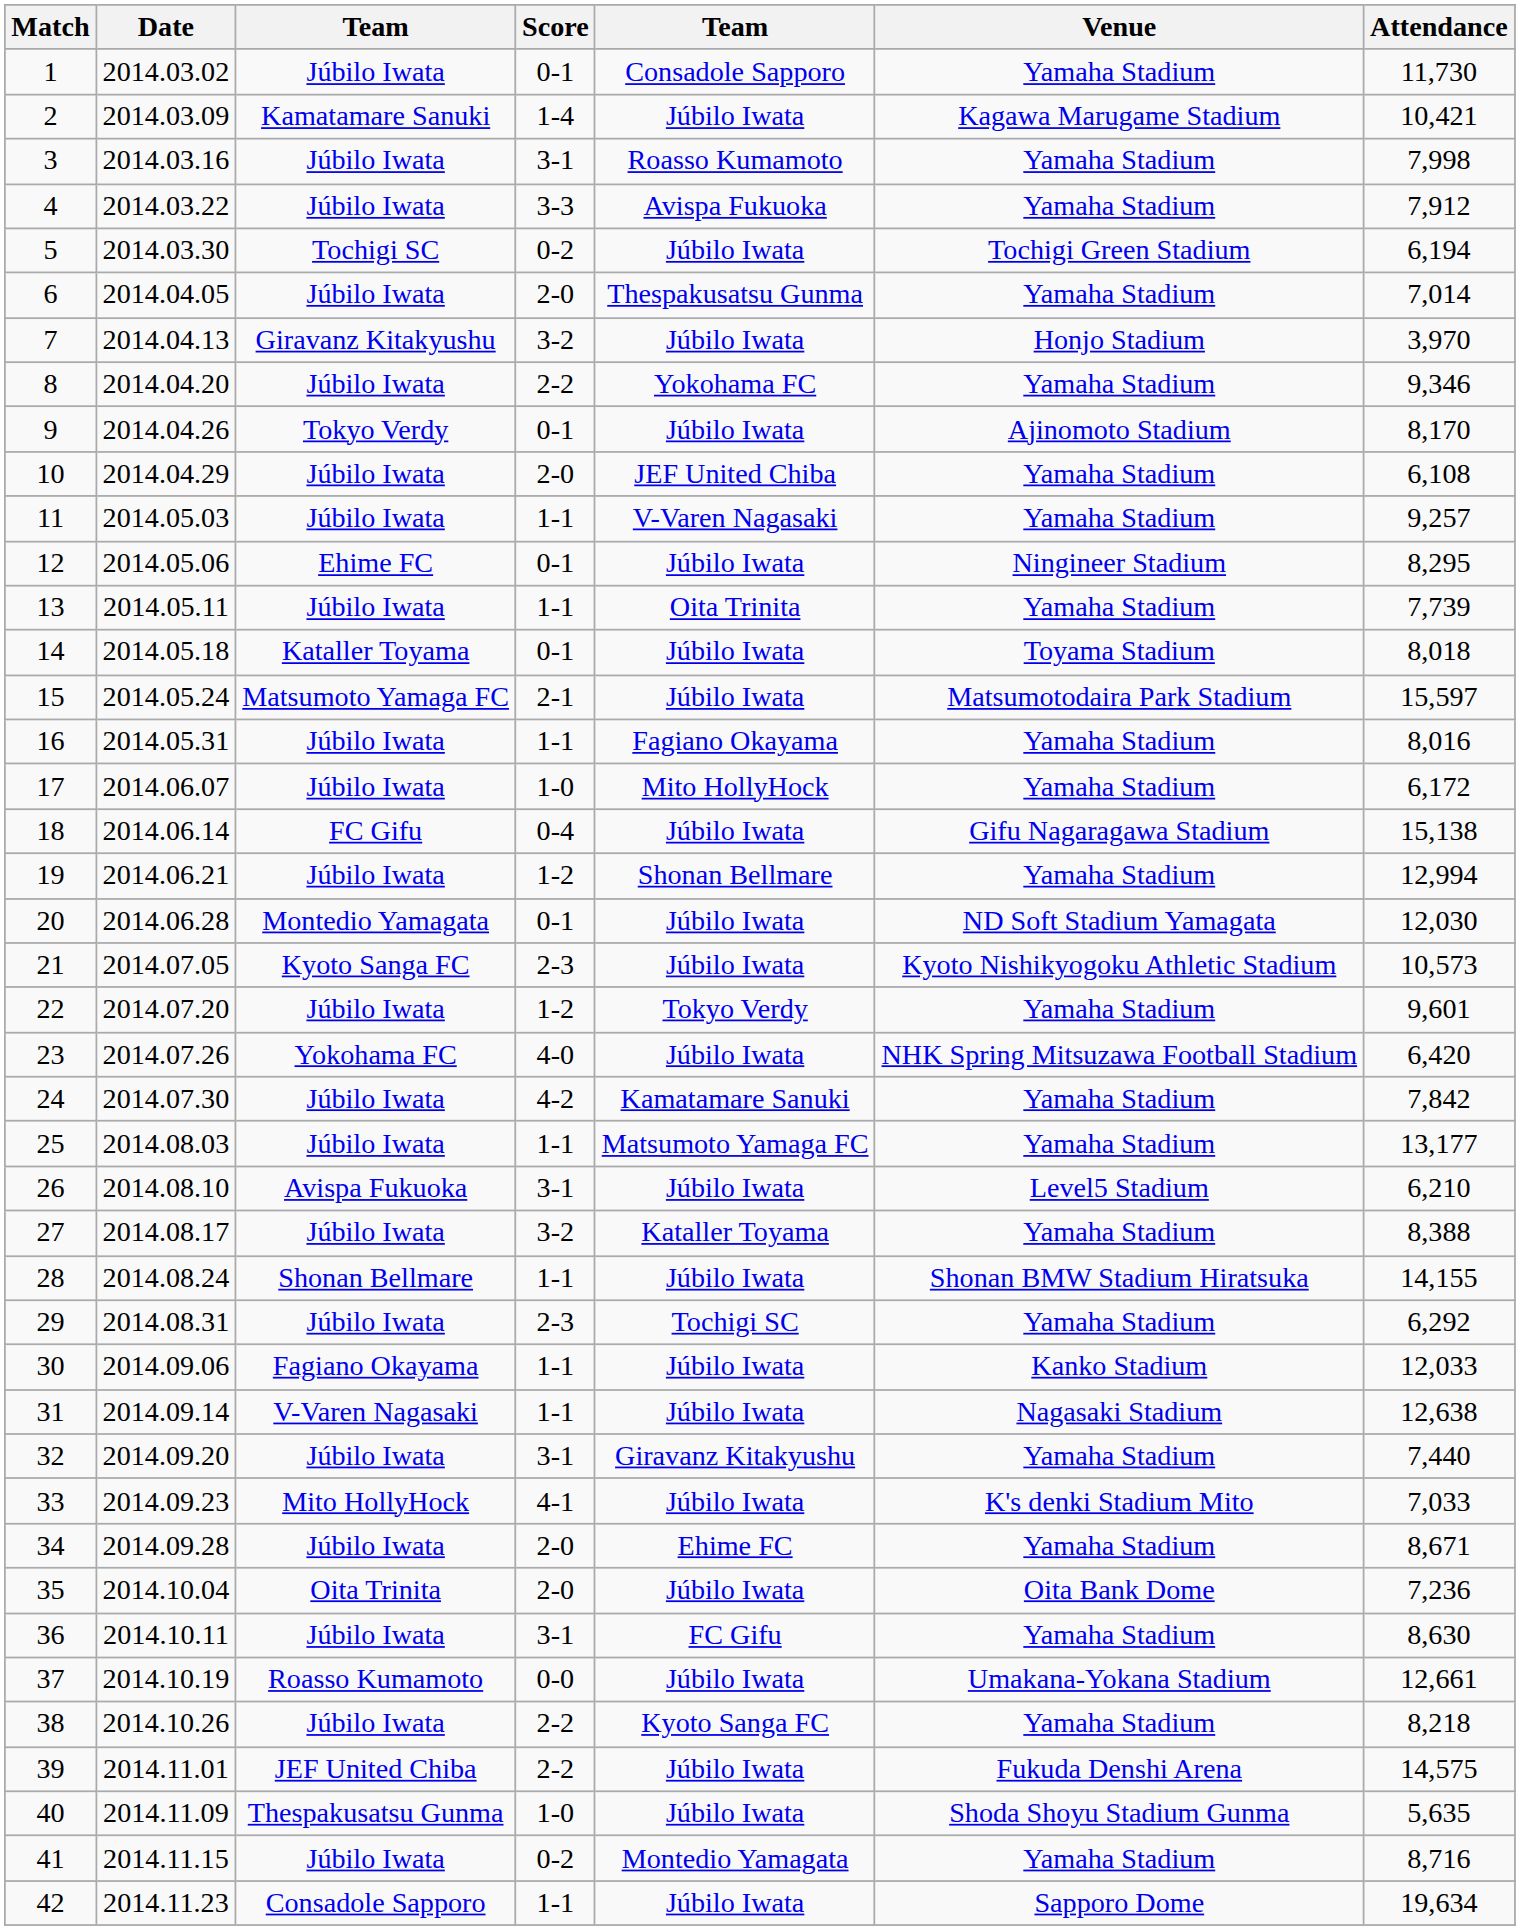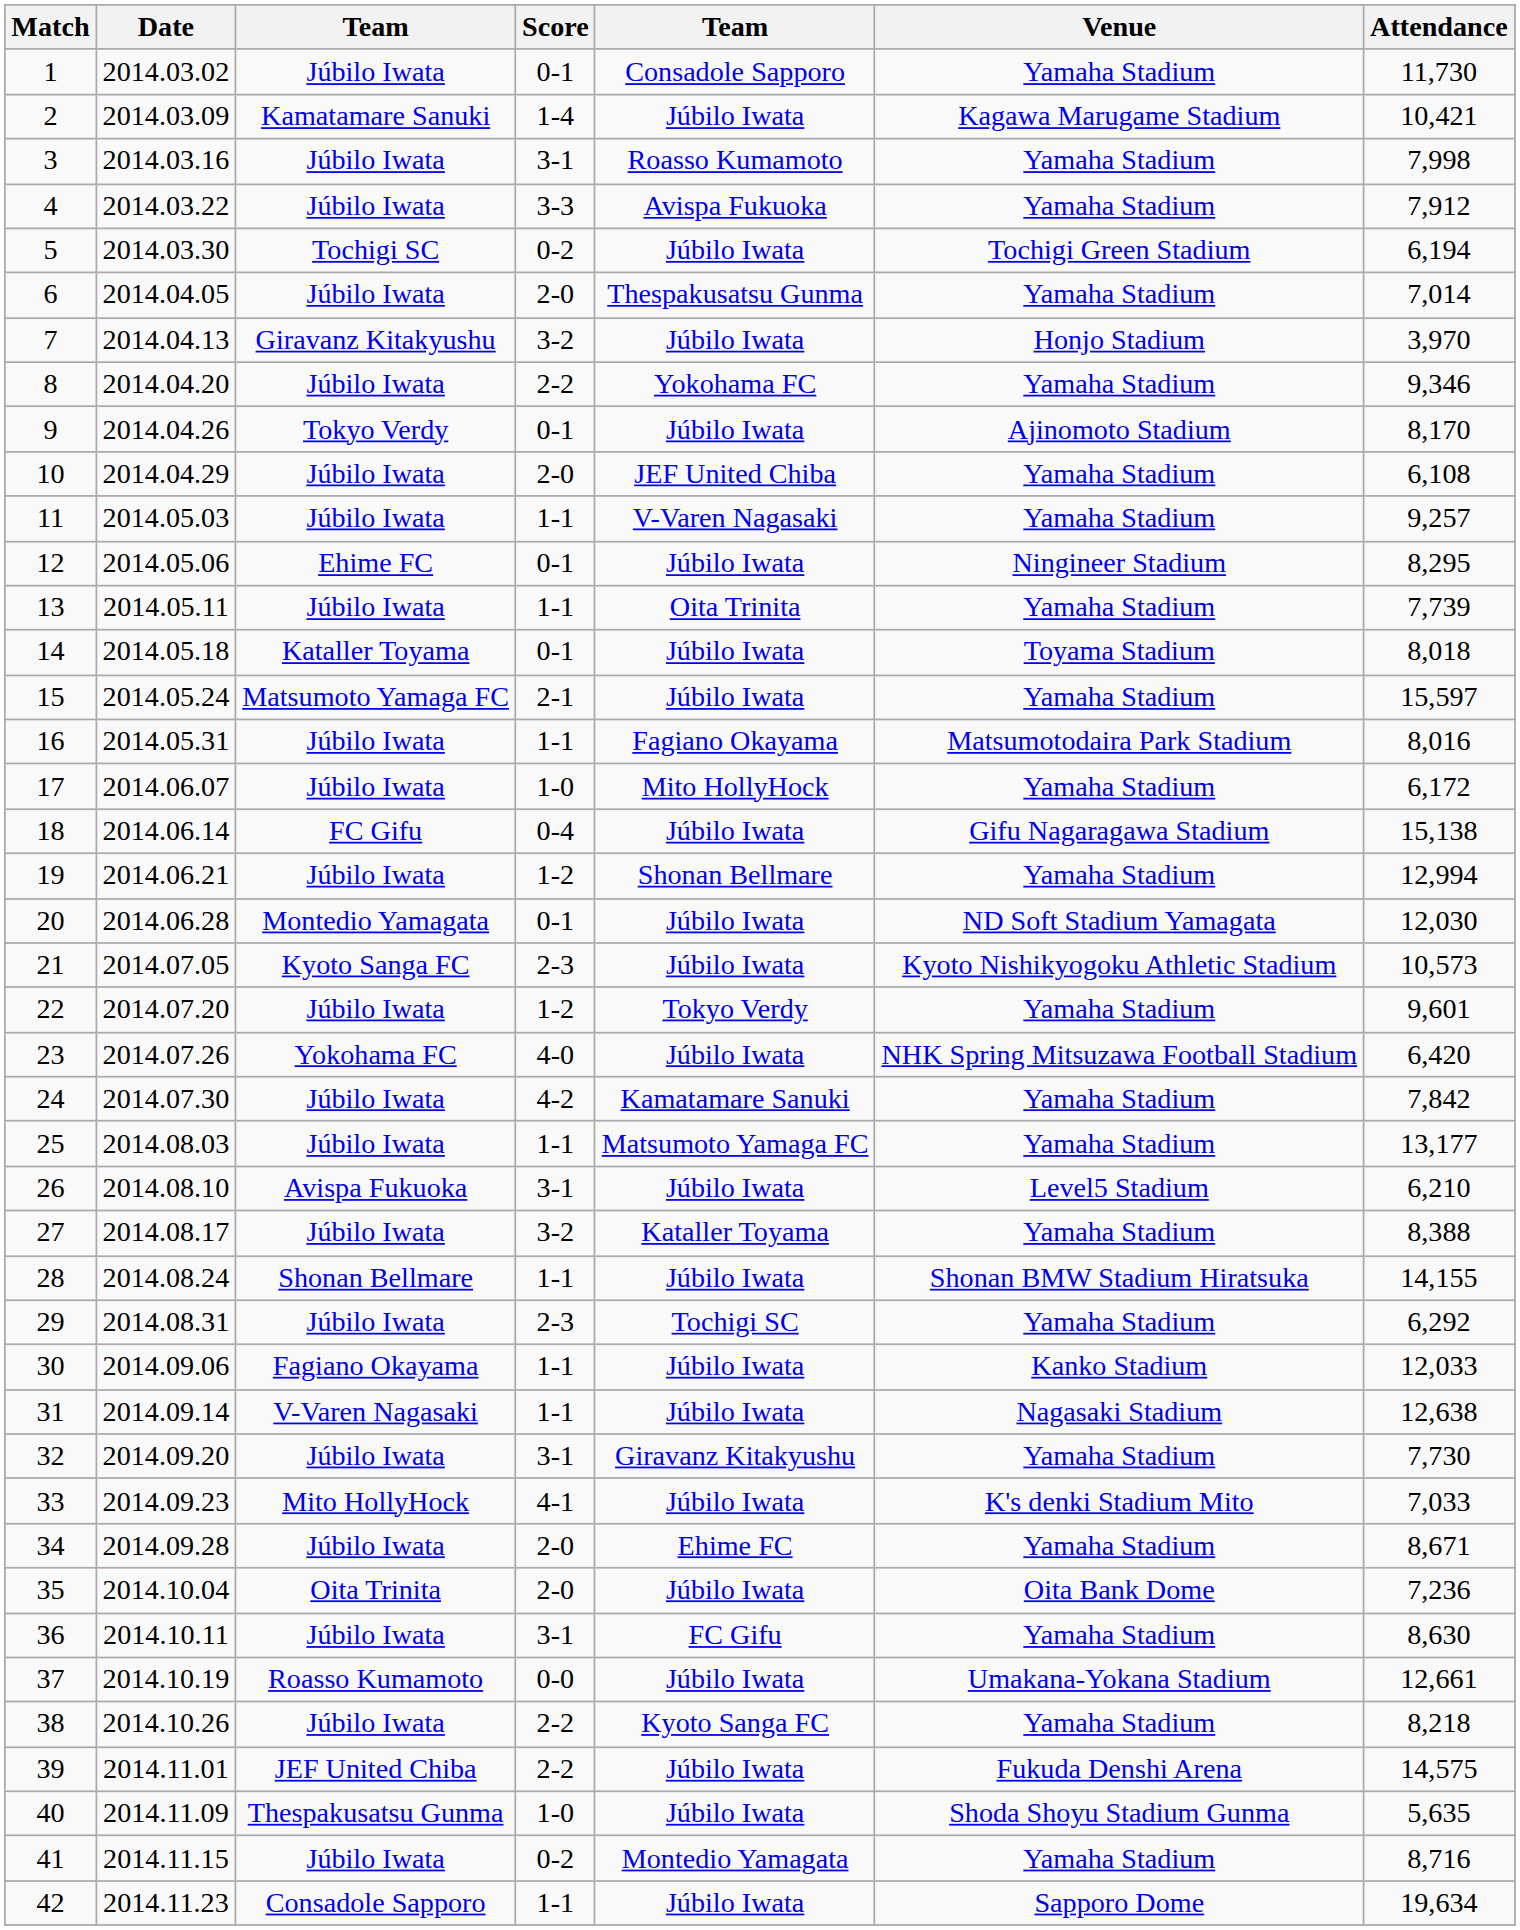 <table class="wikitable" style="text-align:center;">
 <tr>
 <th>Match</th>
 <th>Date</th>
 <th>Team</th>
 <th>Score</th>
 <th>Team</th>
 <th>Venue</th>
 <th>Attendance</th>
 </tr>
 <tr>
 <td>1</td>
 <td>2014.03.02</td>
 <td><a href='#'>Júbilo Iwata</a></td>
 <td>0-1</td>
 <td><a href='#'>Consadole Sapporo</a></td>
 <td><a href='#'>Yamaha Stadium</a></td>
 <td>11,730</td>
 </tr>
 <tr>
 <td>2</td>
 <td>2014.03.09</td>
 <td><a href='#'>Kamatamare Sanuki</a></td>
 <td>1-4</td>
 <td><a href='#'>Júbilo Iwata</a></td>
 <td><a href='#'>Kagawa Marugame Stadium</a></td>
 <td>10,421</td>
 </tr>
 <tr>
 <td>3</td>
 <td>2014.03.16</td>
 <td><a href='#'>Júbilo Iwata</a></td>
 <td>3-1</td>
 <td><a href='#'>Roasso Kumamoto</a></td>
 <td><a href='#'>Yamaha Stadium</a></td>
 <td>7,998</td>
 </tr>
 <tr>
 <td>4</td>
 <td>2014.03.22</td>
 <td><a href='#'>Júbilo Iwata</a></td>
 <td>3-3</td>
 <td><a href='#'>Avispa Fukuoka</a></td>
 <td><a href='#'>Yamaha Stadium</a></td>
 <td>7,912</td>
 </tr>
 <tr>
 <td>5</td>
 <td>2014.03.30</td>
 <td><a href='#'>Tochigi SC</a></td>
 <td>0-2</td>
 <td><a href='#'>Júbilo Iwata</a></td>
 <td><a href='#'>Tochigi Green Stadium</a></td>
 <td>6,194</td>
 </tr>
 <tr>
 <td>6</td>
 <td>2014.04.05</td>
 <td><a href='#'>Júbilo Iwata</a></td>
 <td>2-0</td>
 <td><a href='#'>Thespakusatsu Gunma</a></td>
 <td><a href='#'>Yamaha Stadium</a></td>
 <td>7,014</td>
 </tr>
 <tr>
 <td>7</td>
 <td>2014.04.13</td>
 <td><a href='#'>Giravanz Kitakyushu</a></td>
 <td>3-2</td>
 <td><a href='#'>Júbilo Iwata</a></td>
 <td><a href='#'>Honjo Stadium</a></td>
 <td>3,970</td>
 </tr>
 <tr>
 <td>8</td>
 <td>2014.04.20</td>
 <td><a href='#'>Júbilo Iwata</a></td>
 <td>2-2</td>
 <td><a href='#'>Yokohama FC</a></td>
 <td><a href='#'>Yamaha Stadium</a></td>
 <td>9,346</td>
 </tr>
 <tr>
 <td>9</td>
 <td>2014.04.26</td>
 <td><a href='#'>Tokyo Verdy</a></td>
 <td>0-1</td>
 <td><a href='#'>Júbilo Iwata</a></td>
 <td><a href='#'>Ajinomoto Stadium</a></td>
 <td>8,170</td>
 </tr>
 <tr>
 <td>10</td>
 <td>2014.04.29</td>
 <td><a href='#'>Júbilo Iwata</a></td>
 <td>2-0</td>
 <td><a href='#'>JEF United Chiba</a></td>
 <td><a href='#'>Yamaha Stadium</a></td>
 <td>6,108</td>
 </tr>
 <tr>
 <td>11</td>
 <td>2014.05.03</td>
 <td><a href='#'>Júbilo Iwata</a></td>
 <td>1-1</td>
 <td><a href='#'>V-Varen Nagasaki</a></td>
 <td><a href='#'>Yamaha Stadium</a></td>
 <td>9,257</td>
 </tr>
 <tr>
 <td>12</td>
 <td>2014.05.06</td>
 <td><a href='#'>Ehime FC</a></td>
 <td>0-1</td>
 <td><a href='#'>Júbilo Iwata</a></td>
 <td><a href='#'>Ningineer Stadium</a></td>
 <td>8,295</td>
 </tr>
 <tr>
 <td>13</td>
 <td>2014.05.11</td>
 <td><a href='#'>Júbilo Iwata</a></td>
 <td>1-1</td>
 <td><a href='#'>Oita Trinita</a></td>
 <td><a href='#'>Yamaha Stadium</a></td>
 <td>7,739</td>
 </tr>
 <tr>
 <td>14</td>
 <td>2014.05.18</td>
 <td><a href='#'>Kataller Toyama</a></td>
 <td>0-1</td>
 <td><a href='#'>Júbilo Iwata</a></td>
 <td><a href='#'>Toyama Stadium</a></td>
 <td>8,018</td>
 </tr>
 <tr>
 <td>15</td>
 <td>2014.05.24</td>
 <td><a href='#'>Matsumoto Yamaga FC</a></td>
 <td>2-1</td>
 <td><a href='#'>Júbilo Iwata</a></td>
-<td><a href='#'>Matsumotodaira Park Stadium</a></td>
+<td><a href='#'>Yamaha Stadium</a></td>
 <td>15,597</td>
 </tr>
 <tr>
 <td>16</td>
 <td>2014.05.31</td>
 <td><a href='#'>Júbilo Iwata</a></td>
 <td>1-1</td>
 <td><a href='#'>Fagiano Okayama</a></td>
-<td><a href='#'>Yamaha Stadium</a></td>
+<td><a href='#'>Matsumotodaira Park Stadium</a></td>
 <td>8,016</td>
 </tr>
 <tr>
 <td>17</td>
 <td>2014.06.07</td>
 <td><a href='#'>Júbilo Iwata</a></td>
 <td>1-0</td>
 <td><a href='#'>Mito HollyHock</a></td>
 <td><a href='#'>Yamaha Stadium</a></td>
 <td>6,172</td>
 </tr>
 <tr>
 <td>18</td>
 <td>2014.06.14</td>
 <td><a href='#'>FC Gifu</a></td>
 <td>0-4</td>
 <td><a href='#'>Júbilo Iwata</a></td>
 <td><a href='#'>Gifu Nagaragawa Stadium</a></td>
 <td>15,138</td>
 </tr>
 <tr>
 <td>19</td>
 <td>2014.06.21</td>
 <td><a href='#'>Júbilo Iwata</a></td>
 <td>1-2</td>
 <td><a href='#'>Shonan Bellmare</a></td>
 <td><a href='#'>Yamaha Stadium</a></td>
 <td>12,994</td>
 </tr>
 <tr>
 <td>20</td>
 <td>2014.06.28</td>
 <td><a href='#'>Montedio Yamagata</a></td>
 <td>0-1</td>
 <td><a href='#'>Júbilo Iwata</a></td>
 <td><a href='#'>ND Soft Stadium Yamagata</a></td>
 <td>12,030</td>
 </tr>
 <tr>
 <td>21</td>
 <td>2014.07.05</td>
 <td><a href='#'>Kyoto Sanga FC</a></td>
 <td>2-3</td>
 <td><a href='#'>Júbilo Iwata</a></td>
 <td><a href='#'>Kyoto Nishikyogoku Athletic Stadium</a></td>
 <td>10,573</td>
 </tr>
 <tr>
 <td>22</td>
 <td>2014.07.20</td>
 <td><a href='#'>Júbilo Iwata</a></td>
 <td>1-2</td>
 <td><a href='#'>Tokyo Verdy</a></td>
 <td><a href='#'>Yamaha Stadium</a></td>
 <td>9,601</td>
 </tr>
 <tr>
 <td>23</td>
 <td>2014.07.26</td>
 <td><a href='#'>Yokohama FC</a></td>
 <td>4-0</td>
 <td><a href='#'>Júbilo Iwata</a></td>
 <td><a href='#'>NHK Spring Mitsuzawa Football Stadium</a></td>
 <td>6,420</td>
 </tr>
 <tr>
 <td>24</td>
 <td>2014.07.30</td>
 <td><a href='#'>Júbilo Iwata</a></td>
 <td>4-2</td>
 <td><a href='#'>Kamatamare Sanuki</a></td>
 <td><a href='#'>Yamaha Stadium</a></td>
 <td>7,842</td>
 </tr>
 <tr>
 <td>25</td>
 <td>2014.08.03</td>
 <td><a href='#'>Júbilo Iwata</a></td>
 <td>1-1</td>
 <td><a href='#'>Matsumoto Yamaga FC</a></td>
 <td><a href='#'>Yamaha Stadium</a></td>
 <td>13,177</td>
 </tr>
 <tr>
 <td>26</td>
 <td>2014.08.10</td>
 <td><a href='#'>Avispa Fukuoka</a></td>
 <td>3-1</td>
 <td><a href='#'>Júbilo Iwata</a></td>
 <td><a href='#'>Level5 Stadium</a></td>
 <td>6,210</td>
 </tr>
 <tr>
 <td>27</td>
 <td>2014.08.17</td>
 <td><a href='#'>Júbilo Iwata</a></td>
 <td>3-2</td>
 <td><a href='#'>Kataller Toyama</a></td>
 <td><a href='#'>Yamaha Stadium</a></td>
 <td>8,388</td>
 </tr>
 <tr>
 <td>28</td>
 <td>2014.08.24</td>
 <td><a href='#'>Shonan Bellmare</a></td>
 <td>1-1</td>
 <td><a href='#'>Júbilo Iwata</a></td>
 <td><a href='#'>Shonan BMW Stadium Hiratsuka</a></td>
 <td>14,155</td>
 </tr>
 <tr>
 <td>29</td>
 <td>2014.08.31</td>
 <td><a href='#'>Júbilo Iwata</a></td>
 <td>2-3</td>
 <td><a href='#'>Tochigi SC</a></td>
 <td><a href='#'>Yamaha Stadium</a></td>
 <td>6,292</td>
 </tr>
 <tr>
 <td>30</td>
 <td>2014.09.06</td>
 <td><a href='#'>Fagiano Okayama</a></td>
 <td>1-1</td>
 <td><a href='#'>Júbilo Iwata</a></td>
 <td><a href='#'>Kanko Stadium</a></td>
 <td>12,033</td>
 </tr>
 <tr>
 <td>31</td>
 <td>2014.09.14</td>
 <td><a href='#'>V-Varen Nagasaki</a></td>
 <td>1-1</td>
 <td><a href='#'>Júbilo Iwata</a></td>
 <td><a href='#'>Nagasaki Stadium</a></td>
 <td>12,638</td>
 </tr>
 <tr>
 <td>32</td>
 <td>2014.09.20</td>
 <td><a href='#'>Júbilo Iwata</a></td>
 <td>3-1</td>
 <td><a href='#'>Giravanz Kitakyushu</a></td>
 <td><a href='#'>Yamaha Stadium</a></td>
-<td>7,440</td>
+<td>7,730</td>
 </tr>
 <tr>
 <td>33</td>
 <td>2014.09.23</td>
 <td><a href='#'>Mito HollyHock</a></td>
 <td>4-1</td>
 <td><a href='#'>Júbilo Iwata</a></td>
 <td><a href='#'>K's denki Stadium Mito</a></td>
 <td>7,033</td>
 </tr>
 <tr>
 <td>34</td>
 <td>2014.09.28</td>
 <td><a href='#'>Júbilo Iwata</a></td>
 <td>2-0</td>
 <td><a href='#'>Ehime FC</a></td>
 <td><a href='#'>Yamaha Stadium</a></td>
 <td>8,671</td>
 </tr>
 <tr>
 <td>35</td>
 <td>2014.10.04</td>
 <td><a href='#'>Oita Trinita</a></td>
 <td>2-0</td>
 <td><a href='#'>Júbilo Iwata</a></td>
 <td><a href='#'>Oita Bank Dome</a></td>
 <td>7,236</td>
 </tr>
 <tr>
 <td>36</td>
 <td>2014.10.11</td>
 <td><a href='#'>Júbilo Iwata</a></td>
 <td>3-1</td>
 <td><a href='#'>FC Gifu</a></td>
 <td><a href='#'>Yamaha Stadium</a></td>
 <td>8,630</td>
 </tr>
 <tr>
 <td>37</td>
 <td>2014.10.19</td>
 <td><a href='#'>Roasso Kumamoto</a></td>
 <td>0-0</td>
 <td><a href='#'>Júbilo Iwata</a></td>
 <td><a href='#'>Umakana-Yokana Stadium</a></td>
 <td>12,661</td>
 </tr>
 <tr>
 <td>38</td>
 <td>2014.10.26</td>
 <td><a href='#'>Júbilo Iwata</a></td>
 <td>2-2</td>
 <td><a href='#'>Kyoto Sanga FC</a></td>
 <td><a href='#'>Yamaha Stadium</a></td>
 <td>8,218</td>
 </tr>
 <tr>
 <td>39</td>
 <td>2014.11.01</td>
 <td><a href='#'>JEF United Chiba</a></td>
 <td>2-2</td>
 <td><a href='#'>Júbilo Iwata</a></td>
 <td><a href='#'>Fukuda Denshi Arena</a></td>
 <td>14,575</td>
 </tr>
 <tr>
 <td>40</td>
 <td>2014.11.09</td>
 <td><a href='#'>Thespakusatsu Gunma</a></td>
 <td>1-0</td>
 <td><a href='#'>Júbilo Iwata</a></td>
 <td><a href='#'>Shoda Shoyu Stadium Gunma</a></td>
 <td>5,635</td>
 </tr>
 <tr>
 <td>41</td>
 <td>2014.11.15</td>
 <td><a href='#'>Júbilo Iwata</a></td>
 <td>0-2</td>
 <td><a href='#'>Montedio Yamagata</a></td>
 <td><a href='#'>Yamaha Stadium</a></td>
 <td>8,716</td>
 </tr>
 <tr>
 <td>42</td>
 <td>2014.11.23</td>
 <td><a href='#'>Consadole Sapporo</a></td>
 <td>1-1</td>
 <td><a href='#'>Júbilo Iwata</a></td>
 <td><a href='#'>Sapporo Dome</a></td>
 <td>19,634</td>
 </tr>
 </table>
